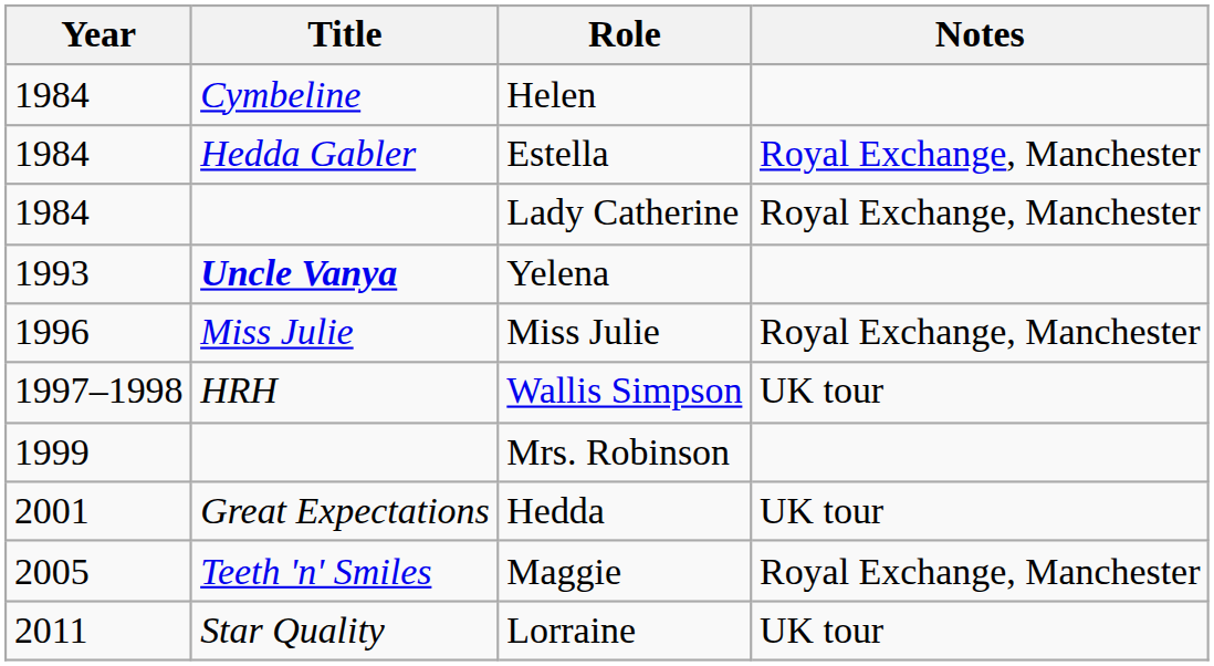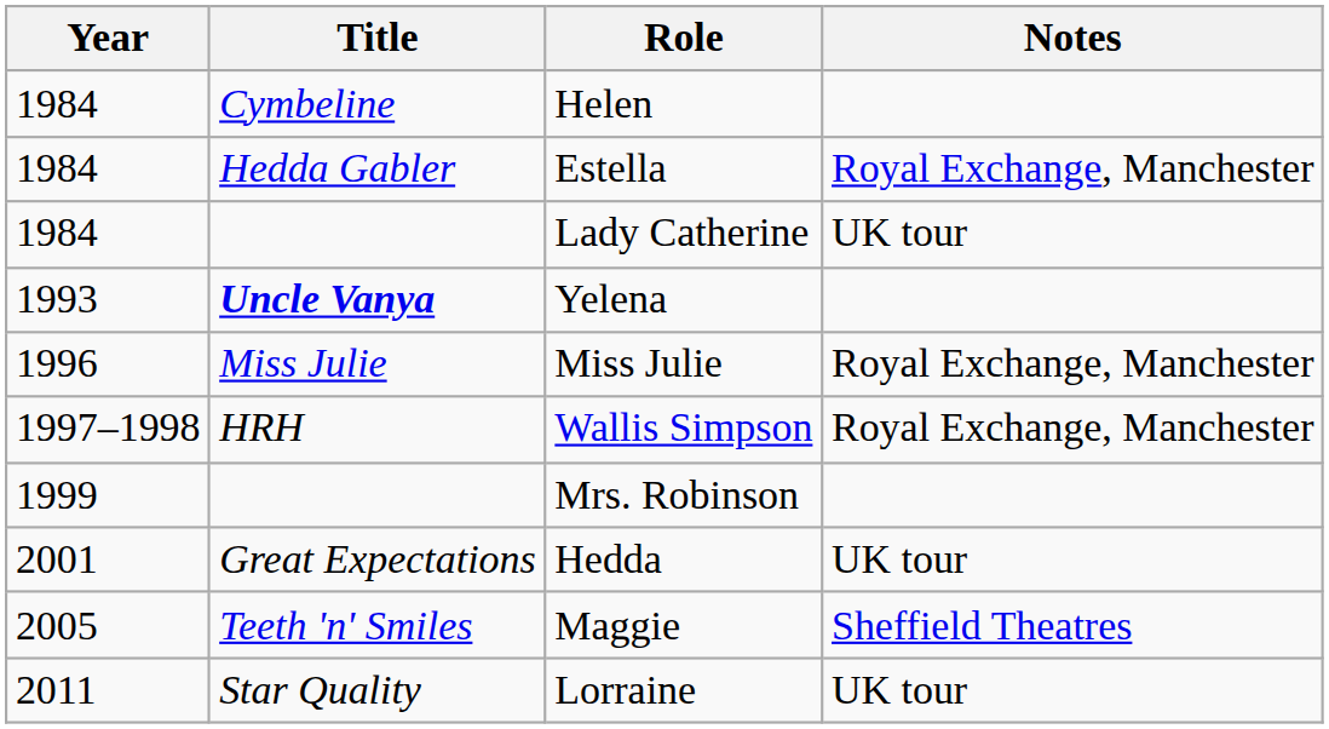 <table class="wikitable sortable">
 <tr>
 <th>Year</th>
 <th>Title</th>
 <th>Role</th>
 <th class="unsortable">Notes</th>
 </tr>
 <tr>
 <td>1984</td>
 <td><em><a href='#'>Cymbeline</a></em></td>
 <td>Helen</td>
 <td></td>
 </tr>
 <tr>
 <td>1984</td>
 <td><em><a href='#'>Hedda Gabler</a></em></td>
 <td>Estella</td>
 <td><a href='#'>Royal Exchange</a>, Manchester</td>
 </tr>
 <tr>
 <td>1984</td>
 <td><em></em></td>
 <td>Lady Catherine</td>
-<td>Royal Exchange, Manchester</td>
+<td>UK tour</td>
 </tr>
 <tr>
 <td>1993</td>
 <td><strong><em><a href='#'>Uncle Vanya</a></em></strong></td>
 <td>Yelena</td>
 <td></td>
 </tr>
 <tr>
 <td>1996</td>
 <td><em><a href='#'>Miss Julie</a></em></td>
 <td>Miss Julie</td>
 <td>Royal Exchange, Manchester</td>
 </tr>
 <tr>
 <td>1997–1998</td>
 <td><em>HRH</em></td>
 <td><a href='#'>Wallis Simpson</a></td>
-<td>UK tour</td>
+<td>Royal Exchange, Manchester</td>
 </tr>
 <tr>
 <td>1999</td>
 <td><em></em></td>
 <td>Mrs. Robinson</td>
 <td></td>
 </tr>
 <tr>
 <td>2001</td>
 <td><em>Great Expectations</em></td>
 <td>Hedda</td>
 <td>UK tour</td>
 </tr>
 <tr>
 <td>2005</td>
 <td><em><a href='#'>Teeth 'n' Smiles</a></em></td>
 <td>Maggie</td>
-<td>Royal Exchange, Manchester</td>
+<td><a href='#'>Sheffield Theatres</a></td>
 </tr>
 <tr>
 <td>2011</td>
 <td><em>Star Quality</em></td>
 <td>Lorraine</td>
 <td>UK tour</td>
 </tr>
 </table>
